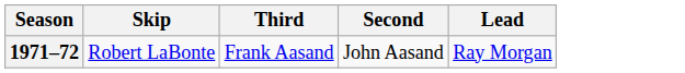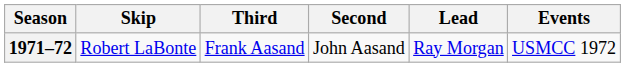 <table class="wikitable">
 <tr>
 <th scope="col">Season</th>
 <th scope="col">Skip</th>
 <th scope="col">Third</th>
 <th scope="col">Second</th>
 <th scope="col">Lead</th>
+<th scope="col">Events</th>
 </tr>
 <tr>
 <th scope="row">1971–72</th>
 <td><a href='#'>Robert LaBonte</a></td>
 <td><a href='#'>Frank Aasand</a></td>
 <td>John Aasand</td>
 <td><a href='#'>Ray Morgan</a></td>
+<td><a href='#'>USMCC</a> 1972 <br> </td>
 </tr>
 </table>
